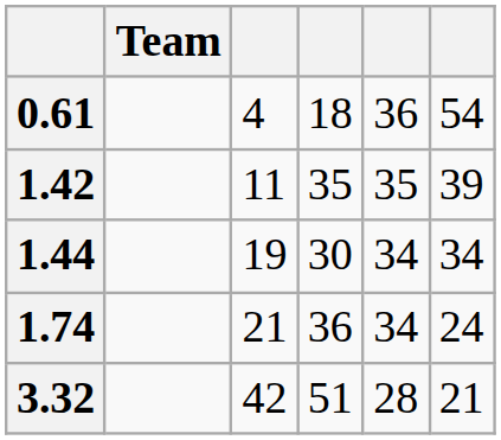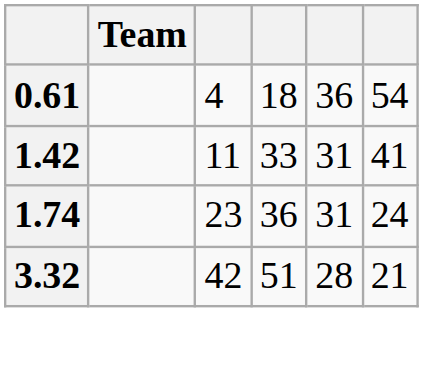 <table class="wikitable sortable">
 <tr>
 <th></th>
 <th class="unsortable">Team</th>
 <th></th>
 <th></th>
 <th></th>
 <th></th>
 </tr>
 <tr>
 <th>0.61</th>
 <td></td>
 <td>4</td>
 <td>18</td>
 <td>36</td>
 <td>54</td>
 </tr>
 <tr>
 <th>1.42</th>
 <td></td>
 <td>11</td>
-<td>35</td>
-<td>35</td>
-<td>39</td>
-</tr>
-<tr>
-<th>1.44</th>
-<td></td>
-<td>19</td>
-<td>30</td>
-<td>34</td>
-<td>34</td>
+<td>33</td>
+<td>31</td>
+<td>41</td>
 </tr>
 <tr>
 <th>1.74</th>
 <td></td>
-<td>21</td>
+<td>23</td>
 <td>36</td>
-<td>34</td>
+<td>31</td>
 <td>24</td>
 </tr>
 <tr>
 <th>3.32</th>
 <td></td>
 <td>42</td>
 <td>51</td>
 <td>28</td>
 <td>21</td>
 </tr>
 </table>
